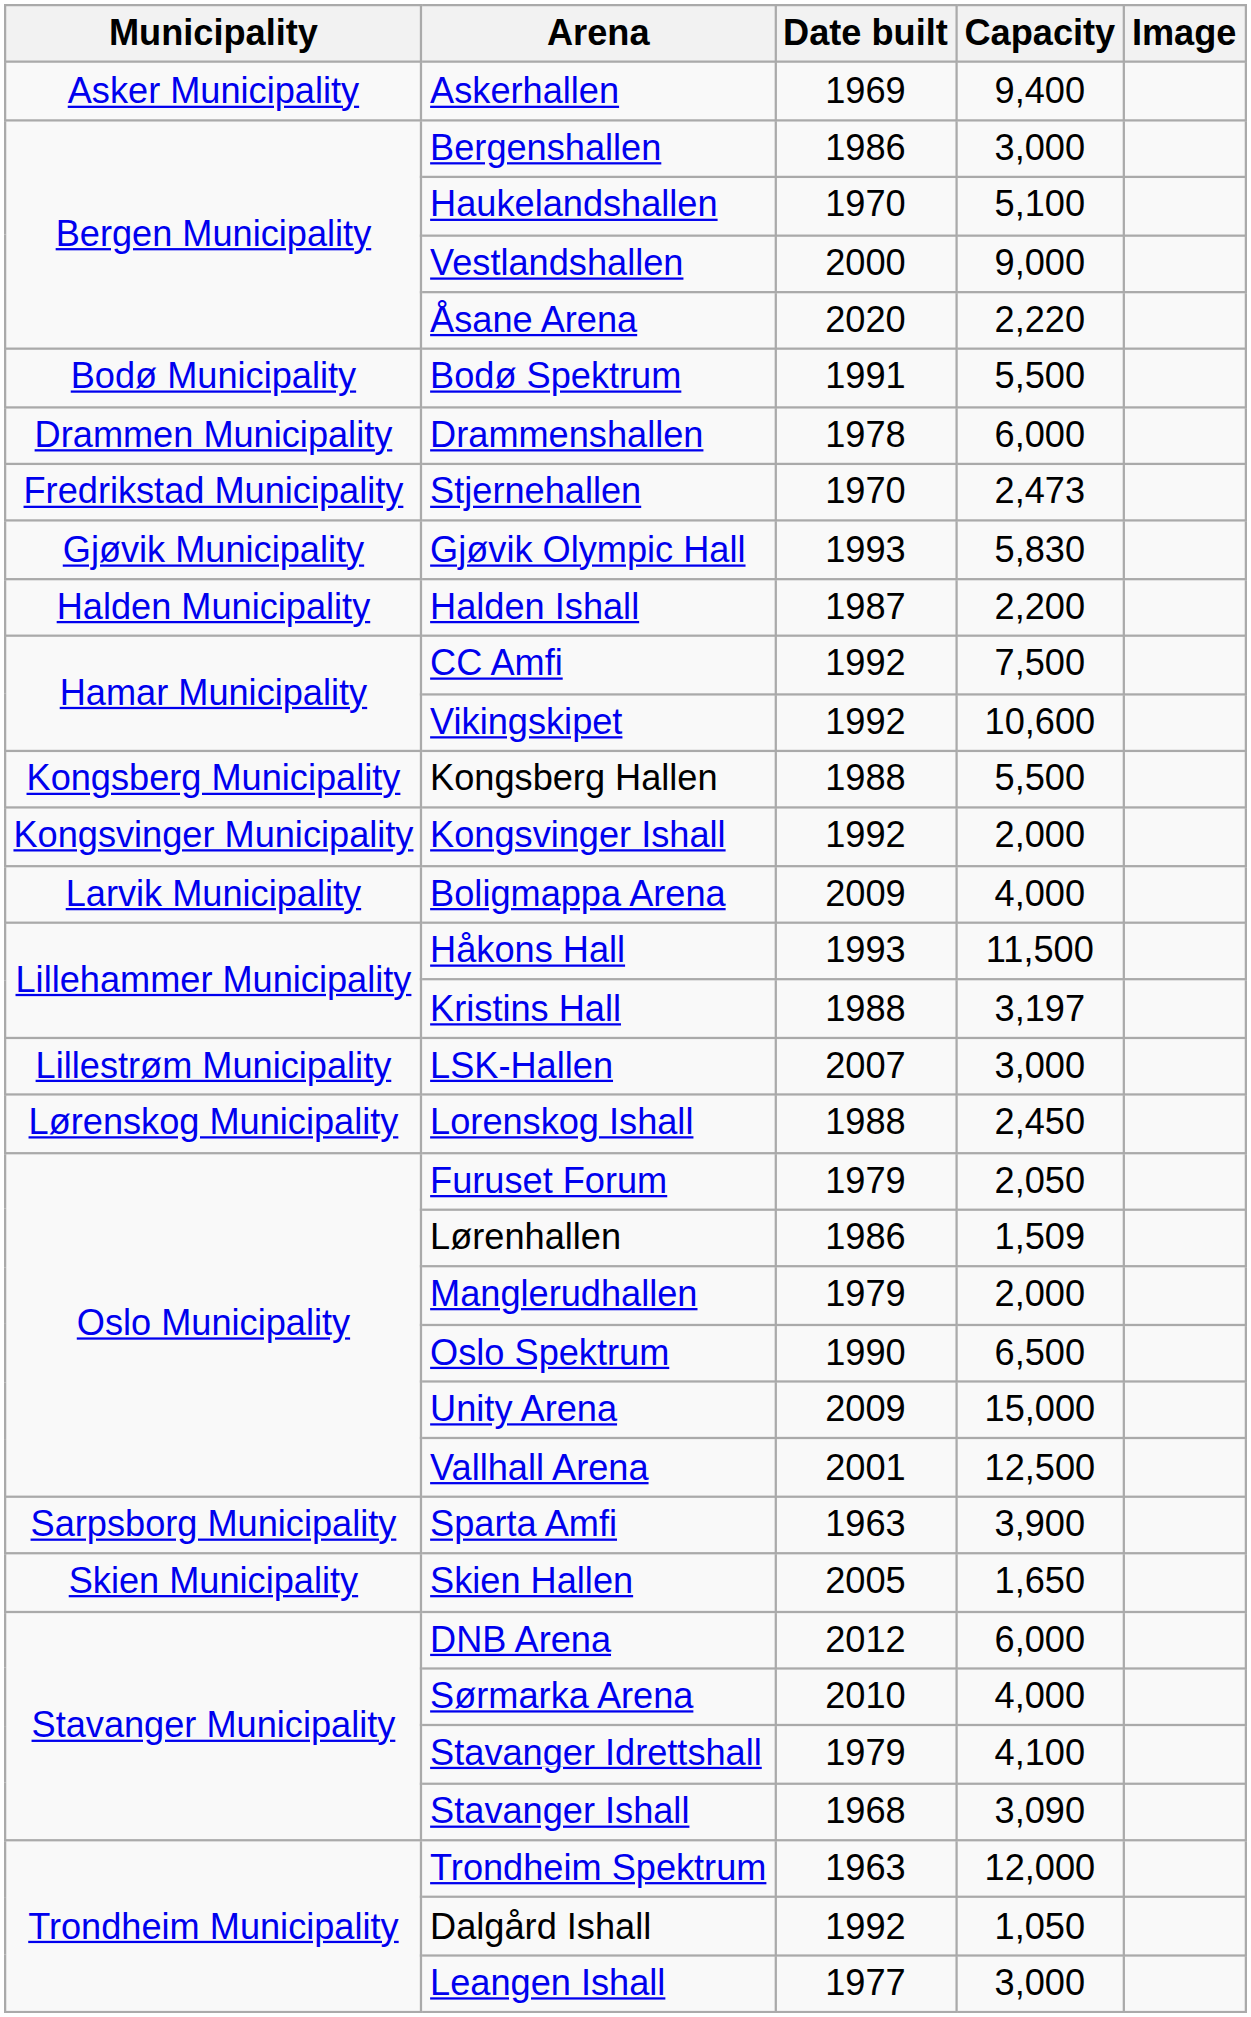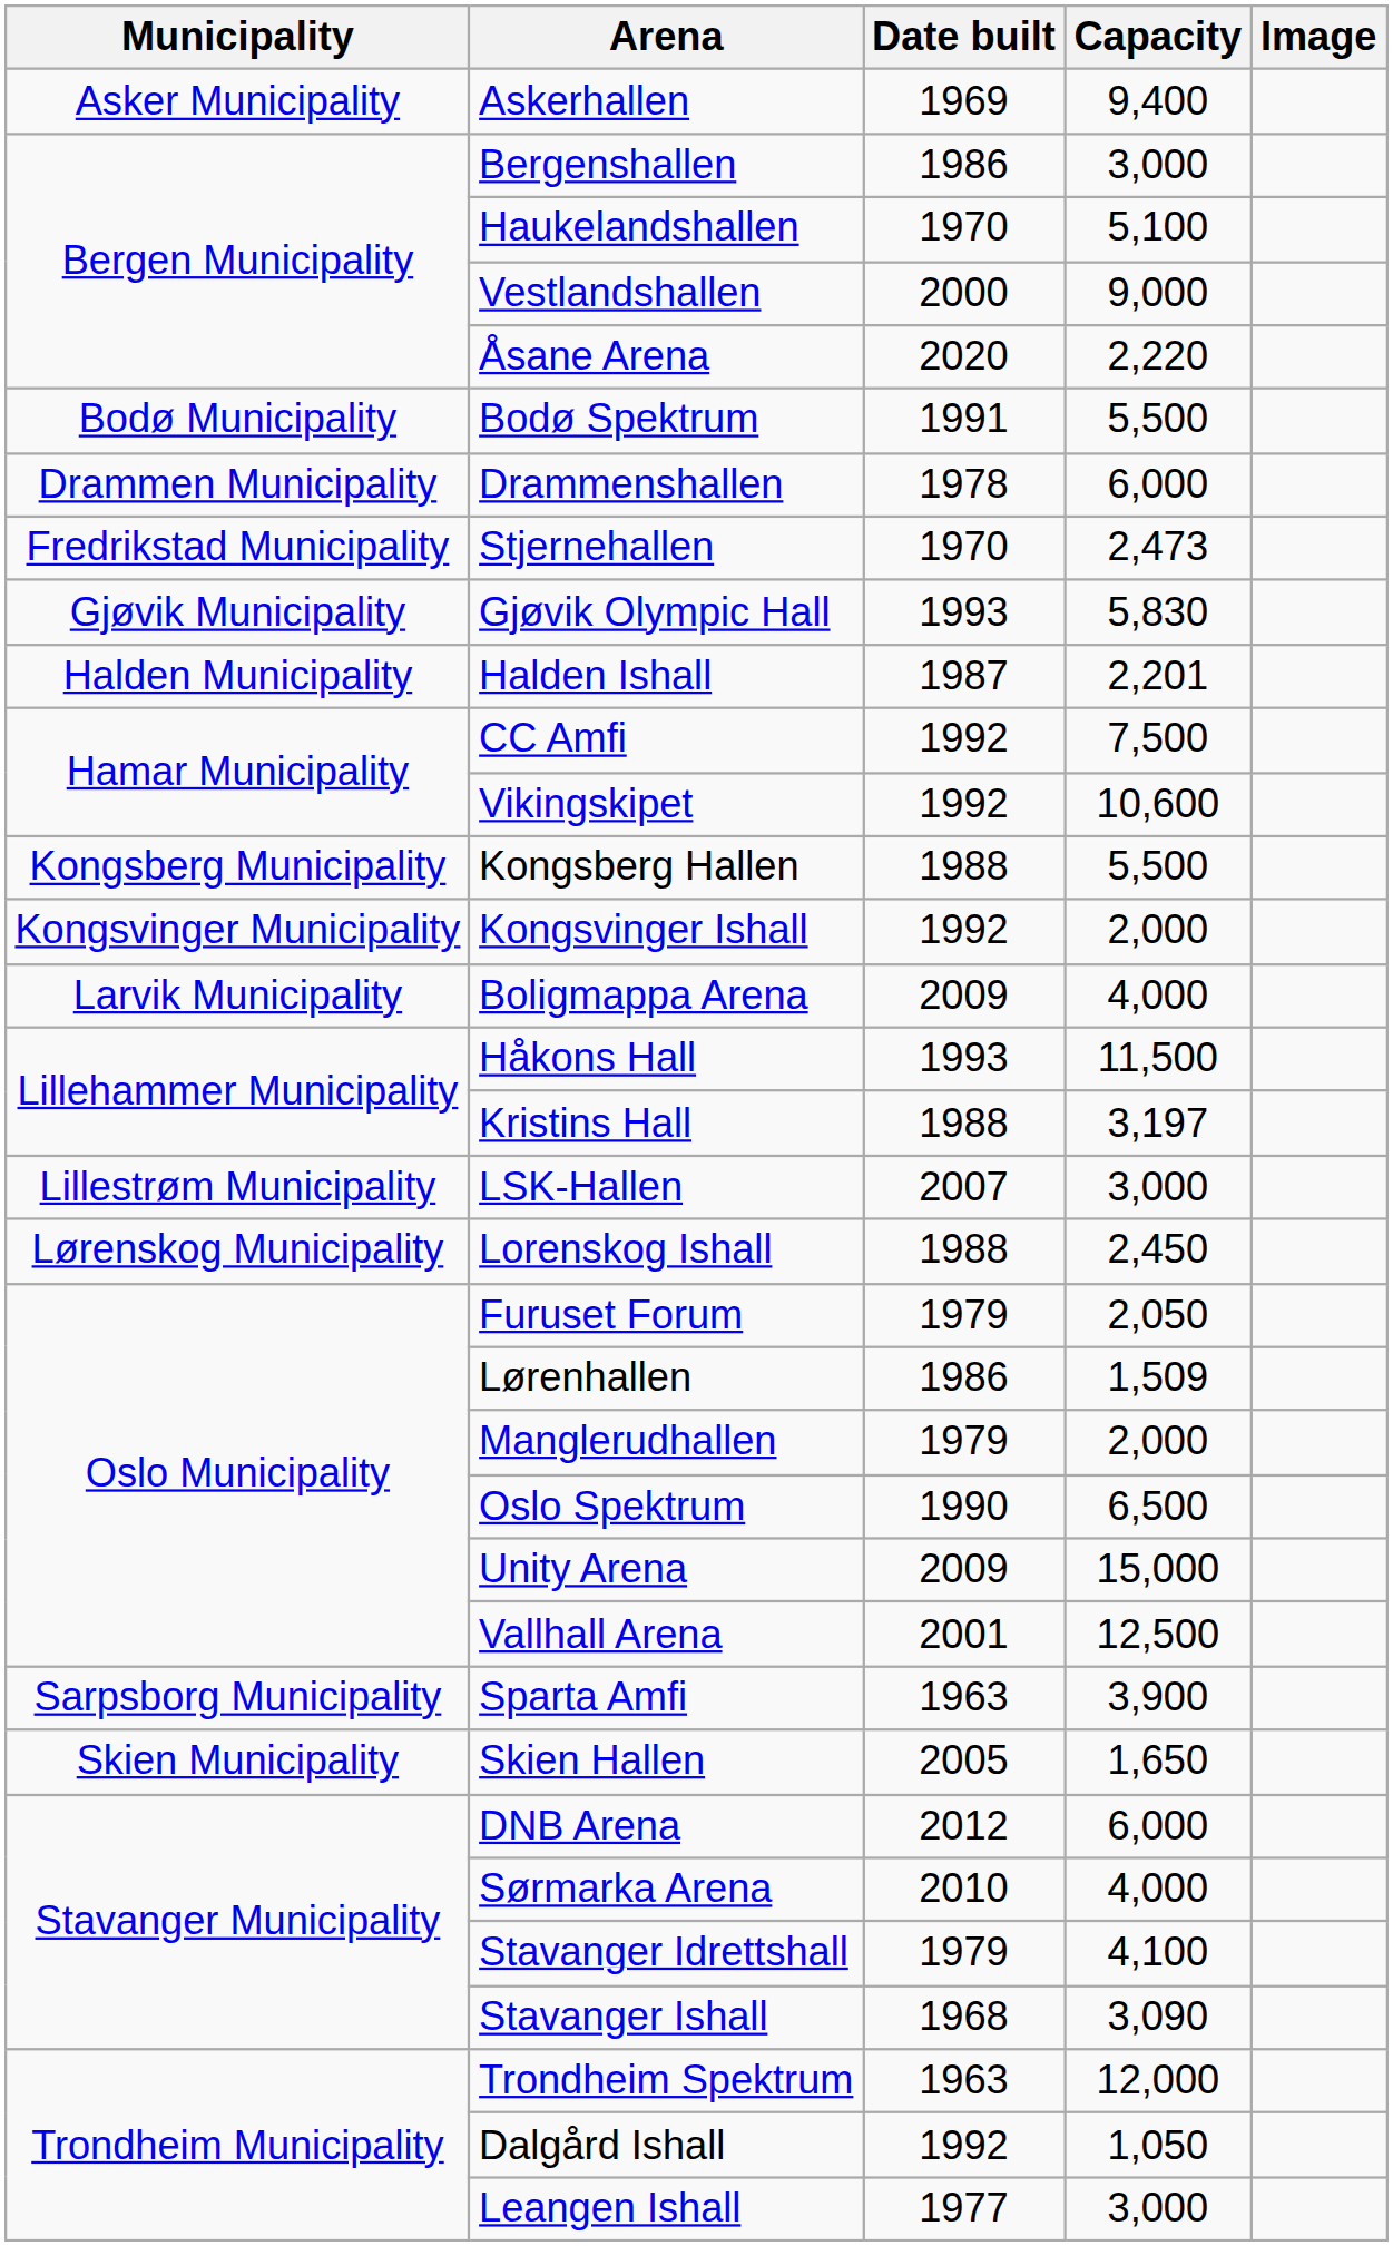 <table class="wikitable sortable">
 <tr>
 <th>Municipality</th>
 <th>Arena</th>
 <th>Date built</th>
 <th>Capacity</th>
 <th>Image</th>
 </tr>
 <tr>
 <td rowspan=1 align=center><a href='#'>Asker Municipality</a></td>
 <td align=left><a href='#'>Askerhallen</a></td>
 <td align=center>1969</td>
 <td align=center>9,400</td>
 <td></td>
 </tr>
 <tr>
 <td rowspan=4 align=center><a href='#'>Bergen Municipality</a></td>
 <td align=left><a href='#'>Bergenshallen</a></td>
 <td align=center>1986</td>
 <td align=center>3,000</td>
 <td></td>
 </tr>
 <tr>
 <td align=left><a href='#'>Haukelandshallen</a></td>
 <td align=center>1970</td>
 <td align=center>5,100</td>
 <td></td>
 </tr>
 <tr>
 <td align=left><a href='#'>Vestlandshallen</a></td>
 <td align=center>2000</td>
 <td align=center>9,000</td>
 <td></td>
 </tr>
 <tr>
 <td align=left><a href='#'>Åsane Arena</a></td>
 <td align=center>2020</td>
 <td align=center>2,220</td>
 <td></td>
 </tr>
 <tr>
 <td rowspan=1 align=center><a href='#'>Bodø Municipality</a></td>
 <td align=left><a href='#'>Bodø Spektrum</a></td>
 <td align=center>1991</td>
 <td align=center>5,500</td>
 <td></td>
 </tr>
 <tr>
 <td rowspan=1 align=center><a href='#'>Drammen Municipality</a></td>
 <td align=left><a href='#'>Drammenshallen</a></td>
 <td align=center>1978</td>
 <td align=center>6,000</td>
 <td></td>
 </tr>
 <tr>
 <td align=center><a href='#'>Fredrikstad Municipality</a></td>
 <td align=left><a href='#'>Stjernehallen</a></td>
 <td align=center>1970</td>
 <td align=center>2,473</td>
 <td></td>
 </tr>
 <tr>
 <td align=center><a href='#'>Gjøvik Municipality</a></td>
 <td align=left><a href='#'>Gjøvik Olympic Hall</a></td>
 <td align=center>1993</td>
 <td align=center>5,830</td>
 <td></td>
 </tr>
 <tr>
 <td align=center><a href='#'>Halden Municipality</a></td>
 <td align=left><a href='#'>Halden Ishall</a></td>
 <td align=center>1987</td>
-<td align=center>2,200</td>
+<td align=center>2,201</td>
 <td></td>
 </tr>
 <tr>
 <td rowspan="2" align=center><a href='#'>Hamar Municipality</a></td>
 <td align=left><a href='#'>CC Amfi</a></td>
 <td align=center>1992</td>
 <td align=center>7,500</td>
 <td></td>
 </tr>
 <tr>
 <td align=left><a href='#'>Vikingskipet</a></td>
 <td align=center>1992</td>
 <td align=center>10,600</td>
 <td></td>
 </tr>
 <tr>
 <td align=center><a href='#'>Kongsberg Municipality</a></td>
 <td align=left>Kongsberg Hallen</td>
 <td align=center>1988</td>
 <td align=center>5,500</td>
 <td></td>
 </tr>
 <tr>
 <td align=center><a href='#'>Kongsvinger Municipality</a></td>
 <td align=left><a href='#'>Kongsvinger Ishall</a></td>
 <td align=center>1992</td>
 <td align=center>2,000</td>
 <td></td>
 </tr>
 <tr>
 <td align=center><a href='#'>Larvik Municipality</a></td>
 <td align=left><a href='#'>Boligmappa Arena</a></td>
 <td align=center>2009</td>
 <td align=center>4,000</td>
 <td></td>
 </tr>
 <tr>
 <td rowspan="2" align=center><a href='#'>Lillehammer Municipality</a></td>
 <td align=left><a href='#'>Håkons Hall</a></td>
 <td align=center>1993</td>
 <td align=center>11,500</td>
 <td></td>
 </tr>
 <tr>
 <td align=left><a href='#'>Kristins Hall</a></td>
 <td align=center>1988</td>
 <td align=center>3,197</td>
 <td></td>
 </tr>
 <tr>
 <td align=center><a href='#'>Lillestrøm Municipality</a></td>
 <td align=left><a href='#'>LSK-Hallen</a></td>
 <td align=center>2007</td>
 <td align=center>3,000</td>
 <td></td>
 </tr>
 <tr>
 <td align=center><a href='#'>Lørenskog Municipality</a></td>
 <td align=left><a href='#'>Lorenskog Ishall</a></td>
 <td align=center>1988</td>
 <td align=center>2,450</td>
 <td></td>
 </tr>
 <tr>
 <td rowspan="6" align=center><a href='#'>Oslo Municipality</a></td>
 <td align=left><a href='#'>Furuset Forum</a></td>
 <td align=center>1979</td>
 <td align=center>2,050</td>
 <td></td>
 </tr>
 <tr>
 <td align=left>Lørenhallen</td>
 <td align=center>1986</td>
 <td align=center>1,509</td>
 <td></td>
 </tr>
 <tr>
 <td align=left><a href='#'>Manglerudhallen</a></td>
 <td align=center>1979</td>
 <td align=center>2,000</td>
 <td></td>
 </tr>
 <tr>
 <td align=left><a href='#'>Oslo Spektrum</a></td>
 <td align=center>1990</td>
 <td align=center>6,500</td>
 <td></td>
 </tr>
 <tr>
 <td align=left><a href='#'>Unity Arena</a></td>
 <td align=center>2009</td>
 <td align=center>15,000</td>
 <td></td>
 </tr>
 <tr>
 <td align=left><a href='#'>Vallhall Arena</a></td>
 <td align=center>2001</td>
 <td align=center>12,500</td>
 <td></td>
 </tr>
 <tr>
 <td rowspan="1" align=center><a href='#'>Sarpsborg Municipality</a></td>
 <td align=left><a href='#'>Sparta Amfi</a></td>
 <td align=center>1963</td>
 <td align=center>3,900</td>
 <td></td>
 </tr>
 <tr>
 <td align=center><a href='#'>Skien Municipality</a></td>
 <td align=left><a href='#'>Skien Hallen</a></td>
 <td align=center>2005</td>
 <td align=center>1,650</td>
 <td></td>
 </tr>
 <tr>
 <td rowspan="4" align=center><a href='#'>Stavanger Municipality</a></td>
 <td align=left><a href='#'>DNB Arena</a></td>
 <td align=center>2012</td>
 <td align=center>6,000</td>
 <td></td>
 </tr>
 <tr>
 <td align=left><a href='#'>Sørmarka Arena</a></td>
 <td align=center>2010</td>
 <td align=center>4,000</td>
 <td></td>
 </tr>
 <tr>
 <td align=left><a href='#'>Stavanger Idrettshall</a></td>
 <td align=center>1979</td>
 <td align=center>4,100</td>
 <td></td>
 </tr>
 <tr>
 <td align=left><a href='#'>Stavanger Ishall</a></td>
 <td align=center>1968</td>
 <td align=center>3,090</td>
 <td></td>
 </tr>
 <tr>
 <td rowspan="3" align=center><a href='#'>Trondheim Municipality</a></td>
 <td align=left><a href='#'>Trondheim Spektrum</a></td>
 <td align=center>1963</td>
 <td align=center>12,000</td>
 <td></td>
 </tr>
 <tr>
 <td align=left>Dalgård Ishall</td>
 <td align=center>1992</td>
 <td align=center>1,050</td>
 <td></td>
 </tr>
 <tr>
 <td align=left><a href='#'>Leangen Ishall</a></td>
 <td align=center>1977</td>
 <td align=center>3,000</td>
 <td></td>
 </tr>
 </table>
